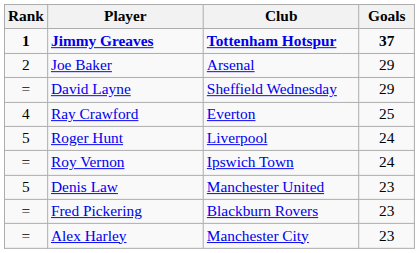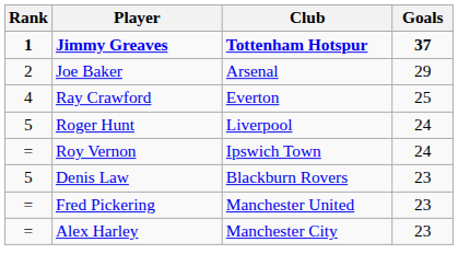 <table class="wikitable" style="text-align: left;">
 <tr>
 <th width=20>Rank</th>
 <th width=155>Player</th>
 <th width=155>Club</th>
 <th width=50>Goals</th>
 </tr>
 <tr>
 <td align=center><strong>1</strong></td>
 <td> <strong> <a href='#'>Jimmy Greaves</a> </strong></td>
 <td><strong> <a href='#'>Tottenham Hotspur</a> </strong></td>
 <td align=center><strong>37</strong></td>
 </tr>
 <tr>
 <td align=center>2</td>
 <td> <a href='#'>Joe Baker</a></td>
 <td><a href='#'>Arsenal</a></td>
-<td align=center>29</td>
-</tr>
-<tr>
-<td align=center>=</td>
-<td> <a href='#'>David Layne</a></td>
-<td><a href='#'>Sheffield Wednesday</a></td>
 <td align=center>29</td>
 </tr>
 <tr>
 <td align=center>4</td>
 <td> <a href='#'>Ray Crawford</a></td>
 <td><a href='#'>Everton</a></td>
 <td align=center>25</td>
 </tr>
 <tr>
 <td align=center>5</td>
 <td> <a href='#'>Roger Hunt</a></td>
 <td><a href='#'>Liverpool</a></td>
 <td align=center>24</td>
 </tr>
 <tr>
 <td align=center>=</td>
 <td> <a href='#'>Roy Vernon</a></td>
 <td><a href='#'>Ipswich Town</a></td>
 <td align=center>24</td>
 </tr>
 <tr>
 <td align=center>5</td>
 <td> <a href='#'>Denis Law</a></td>
-<td><a href='#'>Manchester United</a></td>
+<td><a href='#'>Blackburn Rovers</a></td>
 <td align=center>23</td>
 </tr>
 <tr>
 <td align=center>=</td>
 <td> <a href='#'>Fred Pickering</a></td>
-<td><a href='#'>Blackburn Rovers</a></td>
+<td><a href='#'>Manchester United</a></td>
 <td align=center>23</td>
 </tr>
 <tr>
 <td align=center>=</td>
 <td> <a href='#'>Alex Harley</a></td>
 <td><a href='#'>Manchester City</a></td>
 <td align=center>23</td>
 </tr>
 </table>
